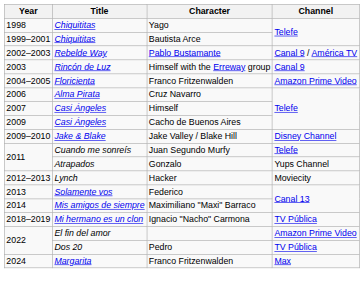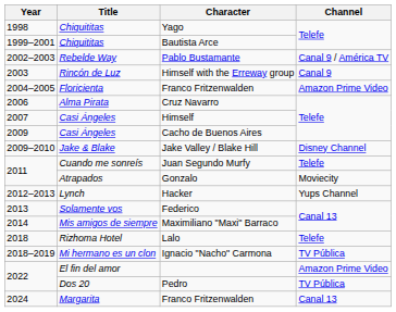 <table class="wikitable" style="font-size: 90%;">
 <tr>
 <th>Year</th>
 <th>Title</th>
 <th>Character</th>
 <th>Channel</th>
 </tr>
 <tr>
 <td>1998</td>
 <td><em><a href='#'>Chiquititas</a></em></td>
 <td>Yago</td>
 <td rowspan="2"><a href='#'>Telefe</a></td>
 </tr>
 <tr>
 <td>1999–2001</td>
 <td><em><a href='#'>Chiquititas</a></em></td>
 <td>Bautista Arce</td>
 </tr>
 <tr>
 <td>2002–2003</td>
 <td><em><a href='#'>Rebelde Way</a></em></td>
 <td><a href='#'>Pablo Bustamante</a></td>
 <td><a href='#'>Canal 9</a> / <a href='#'>América TV</a></td>
 </tr>
 <tr>
 <td>2003</td>
 <td><em><a href='#'>Rincón de Luz</a></em></td>
 <td>Himself with the <a href='#'>Erreway</a> group</td>
 <td><a href='#'>Canal 9</a></td>
 </tr>
 <tr>
 <td>2004–2005</td>
 <td><em><a href='#'>Floricienta</a></em></td>
 <td>Franco Fritzenwalden</td>
 <td><a href='#'>Amazon Prime Video</a></td>
 </tr>
 <tr>
 <td>2006</td>
 <td><em><a href='#'>Alma Pirata</a></em></td>
 <td>Cruz Navarro</td>
 <td rowspan="3"><a href='#'>Telefe</a></td>
 </tr>
 <tr>
 <td>2007</td>
 <td><em><a href='#'>Casi Ángeles</a></em></td>
 <td>Himself</td>
 </tr>
 <tr>
 <td>2009</td>
 <td><em><a href='#'>Casi Ángeles</a></em></td>
 <td>Cacho de Buenos Aires</td>
 </tr>
 <tr>
 <td>2009–2010</td>
 <td><em><a href='#'>Jake & Blake</a></em></td>
 <td>Jake Valley / Blake Hill</td>
 <td><a href='#'>Disney Channel</a></td>
 </tr>
 <tr>
 <td rowspan="2">2011</td>
 <td><em>Cuando me sonreís</em></td>
 <td>Juan Segundo Murfy</td>
 <td><a href='#'>Telefe</a></td>
 </tr>
 <tr>
 <td><em>Atrapados</em></td>
 <td>Gonzalo</td>
-<td>Yups Channel</td>
+<td>Moviecity</td>
 </tr>
 <tr>
 <td>2012–2013</td>
 <td><em>Lynch</em></td>
 <td>Hacker</td>
-<td>Moviecity</td>
+<td>Yups Channel</td>
 </tr>
 <tr>
 <td>2013</td>
 <td><em><a href='#'>Solamente vos</a></em></td>
 <td>Federico</td>
 <td rowspan="2"><a href='#'>Canal 13</a></td>
 </tr>
 <tr>
 <td>2014</td>
 <td><em><a href='#'>Mis amigos de siempre</a></em></td>
 <td>Maximiliano "Maxi" Barraco</td>
+</tr>
+<tr>
+<td>2018</td>
+<td><em>Rizhoma Hotel</em></td>
+<td>Lalo</td>
+<td><a href='#'>Telefe</a></td>
 </tr>
 <tr>
 <td>2018–2019</td>
 <td><em><a href='#'>Mi hermano es un clon</a></em></td>
 <td>Ignacio "Nacho" Carmona</td>
 <td><a href='#'>TV Pública</a></td>
 </tr>
 <tr>
 <td rowspan="2">2022</td>
 <td><em>El fin del amor</em></td>
 <td></td>
 <td><a href='#'>Amazon Prime Video</a></td>
 </tr>
 <tr>
 <td><em>Dos 20</em></td>
 <td>Pedro</td>
 <td><a href='#'>TV Pública</a></td>
 </tr>
 <tr>
 <td>2024</td>
 <td><em><a href='#'>Margarita</a></em></td>
 <td>Franco Fritzenwalden</td>
-<td><a href='#'>Max</a></td>
+<td><a href='#'>Canal 13</a></td>
 </tr>
 </table>
